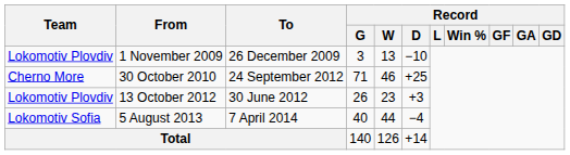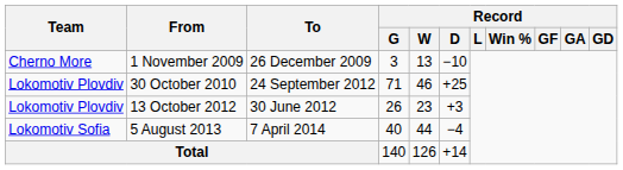 <table class="wikitable" style="text-align: center">
 <tr>
 <th rowspan=2>Team</th>
 <th rowspan=2>From</th>
 <th rowspan=2>To</th>
 <th colspan=8>Record</th>
 </tr>
 <tr>
 <th>G</th>
 <th>W</th>
 <th>D</th>
 <th>L</th>
 <th>Win %</th>
 <th>GF</th>
 <th>GA</th>
 <th>GD</th>
 </tr>
 <tr>
-<td align=left> <a href='#'>Lokomotiv Plovdiv</a></td>
+<td align=left> <a href='#'>Cherno More</a></td>
 <td align=left>1 November 2009</td>
 <td align=left>26 December 2009<br></td>
 <td align=centre>3</td>
 <td align=centre>13</td>
 <td align=centre>−10</td>
 </tr>
 <tr>
-<td align=left> <a href='#'>Cherno More</a></td>
+<td align=left> <a href='#'>Lokomotiv Plovdiv</a></td>
 <td align=left>30 October 2010</td>
 <td align=left>24 September 2012<br></td>
 <td align=centre>71</td>
 <td align=centre>46</td>
 <td align=centre>+25</td>
 </tr>
 <tr>
 <td align=left> <a href='#'>Lokomotiv Plovdiv</a></td>
 <td align=left>13 October 2012</td>
 <td align=left>30 June 2012<br></td>
 <td align=centre>26</td>
 <td align=centre>23</td>
 <td align=centre>+3</td>
 </tr>
 <tr>
 <td align=left> <a href='#'>Lokomotiv Sofia</a></td>
 <td align=left>5 August 2013</td>
 <td align=left>7 April 2014<br></td>
 <td align=centre>40</td>
 <td align=centre>44</td>
 <td align=centre>−4</td>
 </tr>
 <tr>
 <th colspan=3>Total<br></th>
 <td align=centre>140</td>
 <td align=centre>126</td>
 <td align=centre>+14</td>
 </tr>
 </table>
